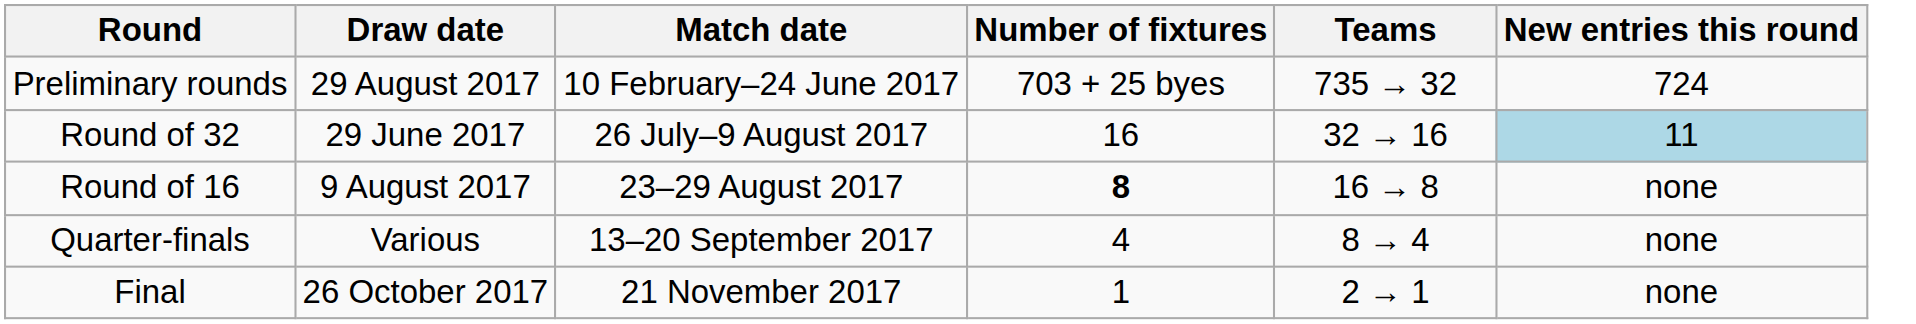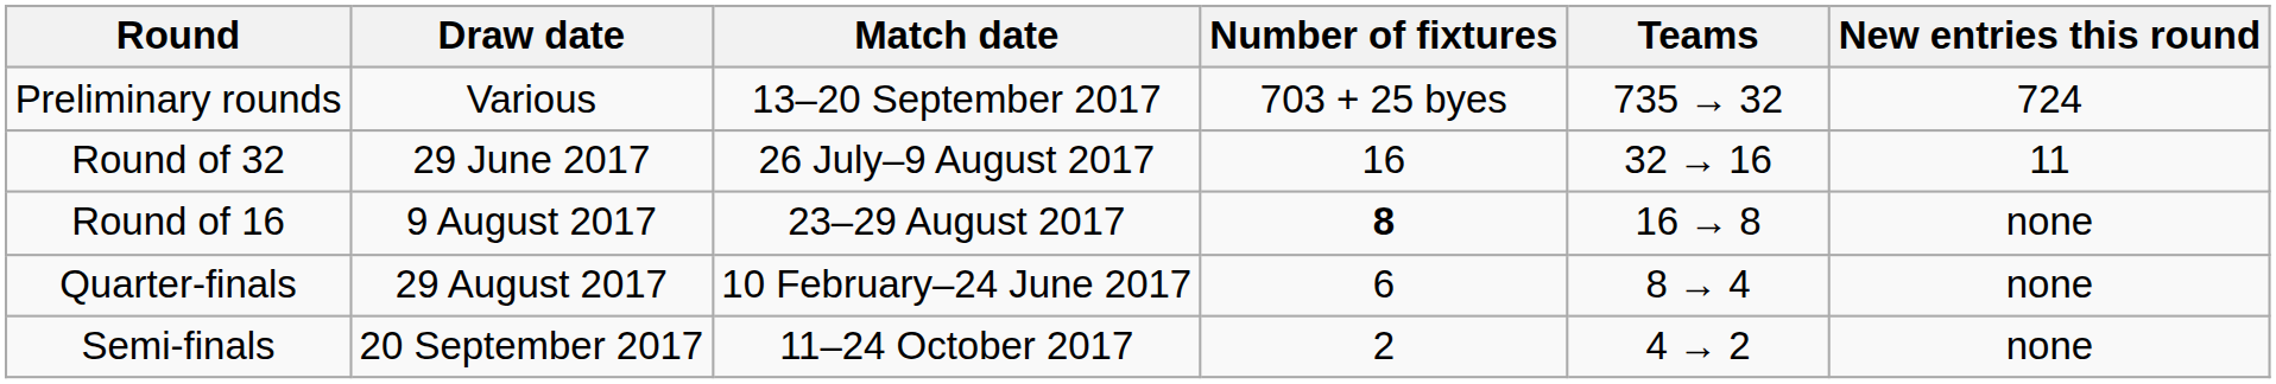 <table class="wikitable" style="text-align:center">
 <tr>
 <th>Round</th>
 <th>Draw date</th>
 <th>Match date</th>
 <th>Number of fixtures</th>
 <th style="width:100px;">Teams</th>
 <th>New entries this round</th>
 </tr>
 <tr>
 <td>Preliminary rounds</td>
-<td>29 August 2017</td>
-<td>10 February–24 June 2017</td>
+<td>Various</td>
+<td>13–20 September 2017</td>
 <td>703 + 25 byes</td>
 <td>735 → 32</td>
 <td>724</td>
 </tr>
 <tr>
 <td>Round of 32</td>
 <td>29 June 2017</td>
 <td>26 July–9 August 2017</td>
 <td>16</td>
 <td>32 → 16</td>
-<td style="background: lightblue;">11</td>
+<td>11</td>
 </tr>
 <tr>
 <td>Round of 16</td>
 <td>9 August 2017</td>
 <td>23–29 August 2017</td>
 <td><strong>8</strong></td>
 <td>16 → 8</td>
 <td>none</td>
 </tr>
 <tr>
 <td>Quarter-finals</td>
-<td>Various</td>
-<td>13–20 September 2017</td>
-<td>4</td>
+<td>29 August 2017</td>
+<td>10 February–24 June 2017</td>
+<td>6</td>
 <td>8 → 4</td>
 <td>none</td>
 </tr>
 <tr>
-<td>Final</td>
-<td>26 October 2017</td>
-<td>21 November 2017</td>
-<td>1</td>
-<td>2 → 1</td>
+<td>Semi-finals</td>
+<td>20 September 2017</td>
+<td>11–24 October 2017</td>
+<td>2</td>
+<td>4 → 2</td>
 <td>none</td>
 </tr>
 </table>
